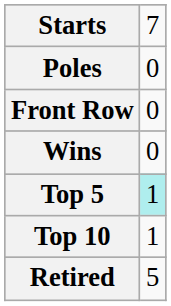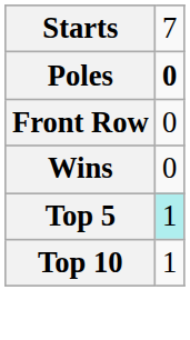 <table class="wikitable" style="text-align:center">
 <tr>
 <th>Starts</th>
 <td>7</td>
 </tr>
 <tr>
 <th>Poles</th>
-<td>0</td>
+<td><strong>0</strong></td>
 </tr>
 <tr>
 <th>Front Row</th>
 <td>0</td>
 </tr>
 <tr>
 <th>Wins</th>
 <td>0</td>
 </tr>
 <tr>
 <th>Top 5</th>
 <td style="background: paleturquoise;">1</td>
 </tr>
 <tr>
 <th>Top 10</th>
 <td>1</td>
 </tr>
-<tr>
-<th>Retired</th>
-<td>5</td>
-</tr>
 </table>
